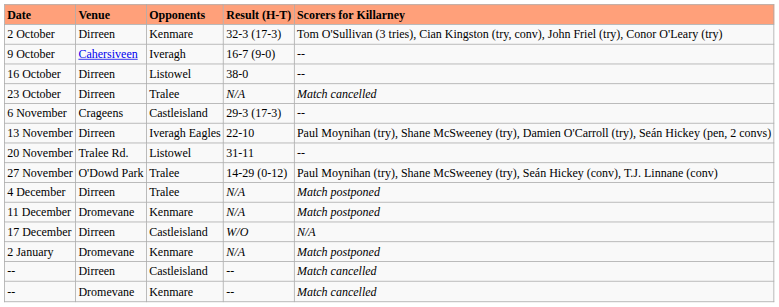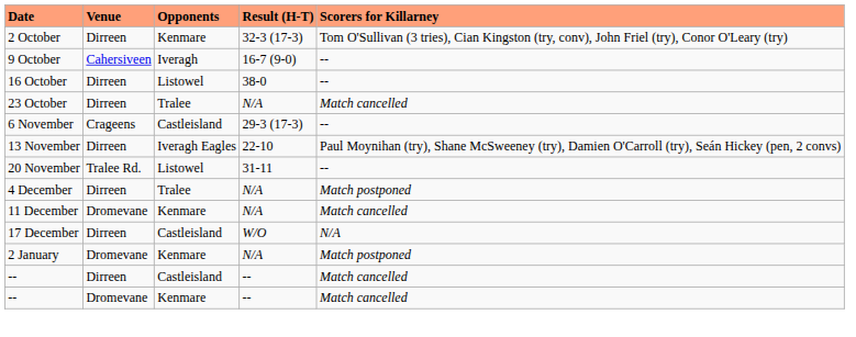 <table class="wikitable" style=" float:left; margin:0.5em auto; font-size:95%">
 <tr bgcolor="#FFA07A">
 <td><strong>Date</strong></td>
 <td><strong>Venue</strong></td>
 <td><strong>Opponents</strong></td>
 <td><strong>Result (H-T)</strong></td>
 <td><strong>Scorers for Killarney</strong></td>
 </tr>
 <tr>
 <td>2 October</td>
 <td>Dirreen</td>
 <td>Kenmare</td>
 <td>32-3 (17-3)</td>
 <td>Tom O'Sullivan (3 tries), Cian Kingston (try, conv), John Friel (try), Conor O'Leary (try)</td>
 </tr>
 <tr>
 <td>9 October</td>
 <td><a href='#'>Cahersiveen</a></td>
 <td>Iveragh</td>
 <td>16-7 (9-0)</td>
 <td>--</td>
 </tr>
 <tr>
 <td>16 October</td>
 <td>Dirreen</td>
 <td>Listowel</td>
 <td>38-0</td>
 <td>--</td>
 </tr>
 <tr>
 <td>23 October</td>
 <td>Dirreen</td>
 <td>Tralee</td>
 <td><em>N/A</em></td>
 <td><em>Match cancelled</em></td>
 </tr>
 <tr>
 <td>6 November</td>
 <td>Crageens</td>
 <td>Castleisland</td>
 <td>29-3 (17-3)</td>
 <td>--</td>
 </tr>
 <tr>
 <td>13 November</td>
 <td>Dirreen</td>
 <td>Iveragh Eagles</td>
 <td>22-10</td>
 <td>Paul Moynihan (try), Shane McSweeney (try), Damien O'Carroll (try), Seán Hickey (pen, 2 convs)</td>
 </tr>
 <tr>
 <td>20 November</td>
 <td>Tralee Rd.</td>
 <td>Listowel</td>
 <td>31-11</td>
 <td>--</td>
 </tr>
 <tr>
-<td>27 November</td>
-<td>O'Dowd Park</td>
-<td>Tralee</td>
-<td>14-29 (0-12)</td>
-<td>Paul Moynihan (try), Shane McSweeney (try), Seán Hickey (conv), T.J. Linnane (conv)</td>
-</tr>
-<tr>
 <td>4 December</td>
 <td>Dirreen</td>
 <td>Tralee</td>
 <td><em>N/A</em></td>
 <td><em>Match postponed</em></td>
 </tr>
 <tr>
 <td>11 December</td>
 <td>Dromevane</td>
 <td>Kenmare</td>
 <td><em>N/A</em></td>
-<td><em>Match postponed</em></td>
+<td><em>Match cancelled</em></td>
 </tr>
 <tr>
 <td>17 December</td>
 <td>Dirreen</td>
 <td>Castleisland</td>
 <td><em>W/O</em></td>
 <td><em>N/A</em></td>
 </tr>
 <tr>
 <td>2 January</td>
 <td>Dromevane</td>
 <td>Kenmare</td>
 <td><em>N/A</em></td>
 <td><em>Match postponed</em></td>
 </tr>
 <tr>
 <td>--</td>
 <td>Dirreen</td>
 <td>Castleisland</td>
 <td>--</td>
 <td><em>Match cancelled</em></td>
 </tr>
 <tr>
 <td>--</td>
 <td>Dromevane</td>
 <td>Kenmare</td>
 <td>--</td>
 <td><em>Match cancelled</em></td>
 </tr>
 </table>
